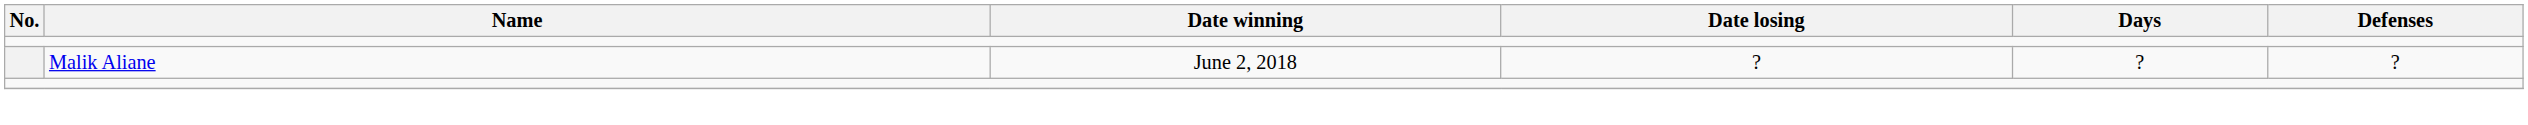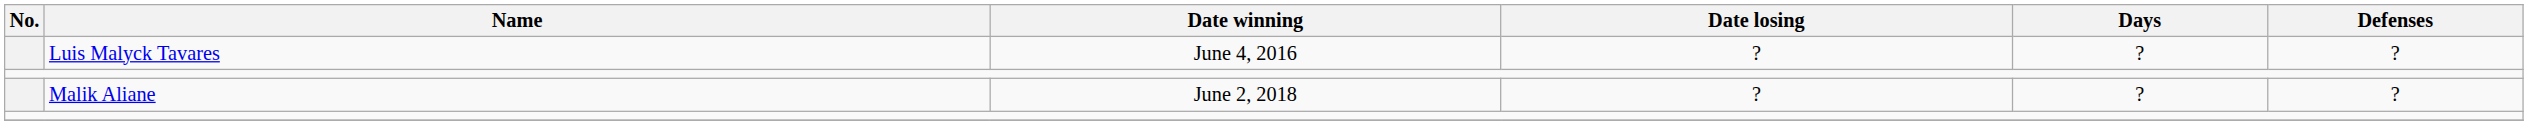 <table class="wikitable" width=100%>
 <tr>
 <th style="width:1%;">No.</th>
 <th style="width:37%;">Name</th>
 <th style="width:20%;">Date winning</th>
 <th style="width:20%;">Date losing</th>
 <th data-sort-type="number" style="width:10%;">Days</th>
 <th data-sort-type="number" style="width:10%;">Defenses</th>
+</tr>
+<tr align=center>
+<th></th>
+<td align=left> <a href='#'>Luis Malyck Tavares</a></td>
+<td>June 4, 2016</td>
+<td>?</td>
+<td>?</td>
+<td>?</td>
 </tr>
 <tr>
 <td colspan="6"></td>
 </tr>
 <tr align=center>
 <th></th>
 <td align=left> <a href='#'>Malik Aliane</a></td>
 <td>June 2, 2018</td>
 <td>?</td>
 <td>?</td>
 <td>?</td>
 </tr>
 <tr>
 <td colspan="6"></td>
 </tr>
 <tr>
 </tr>
 </table>
